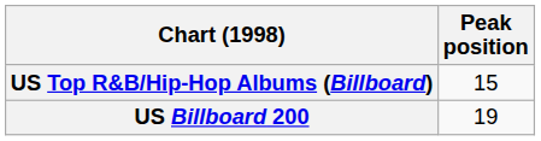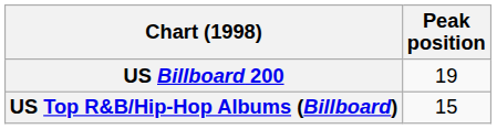 <table class="wikitable plainrowheaders sortable">
 <tr>
 <th>Chart (1998)</th>
 <th>Peak<br>position</th>
 </tr>
 <tr>
+<th scope="row">US <a href='#'><em>Billboard</em> 200</a></th>
+<td style="text-align:center;">19</td>
+</tr>
+<tr>
 <th scope="row">US <a href='#'>Top R&B/Hip-Hop Albums</a> (<em><a href='#'>Billboard</a></em>)</th>
 <td style="text-align:center;">15</td>
 </tr>
-<tr>
-<th scope="row">US <a href='#'><em>Billboard</em> 200</a></th>
-<td style="text-align:center;">19</td>
-</tr>
 </table>
